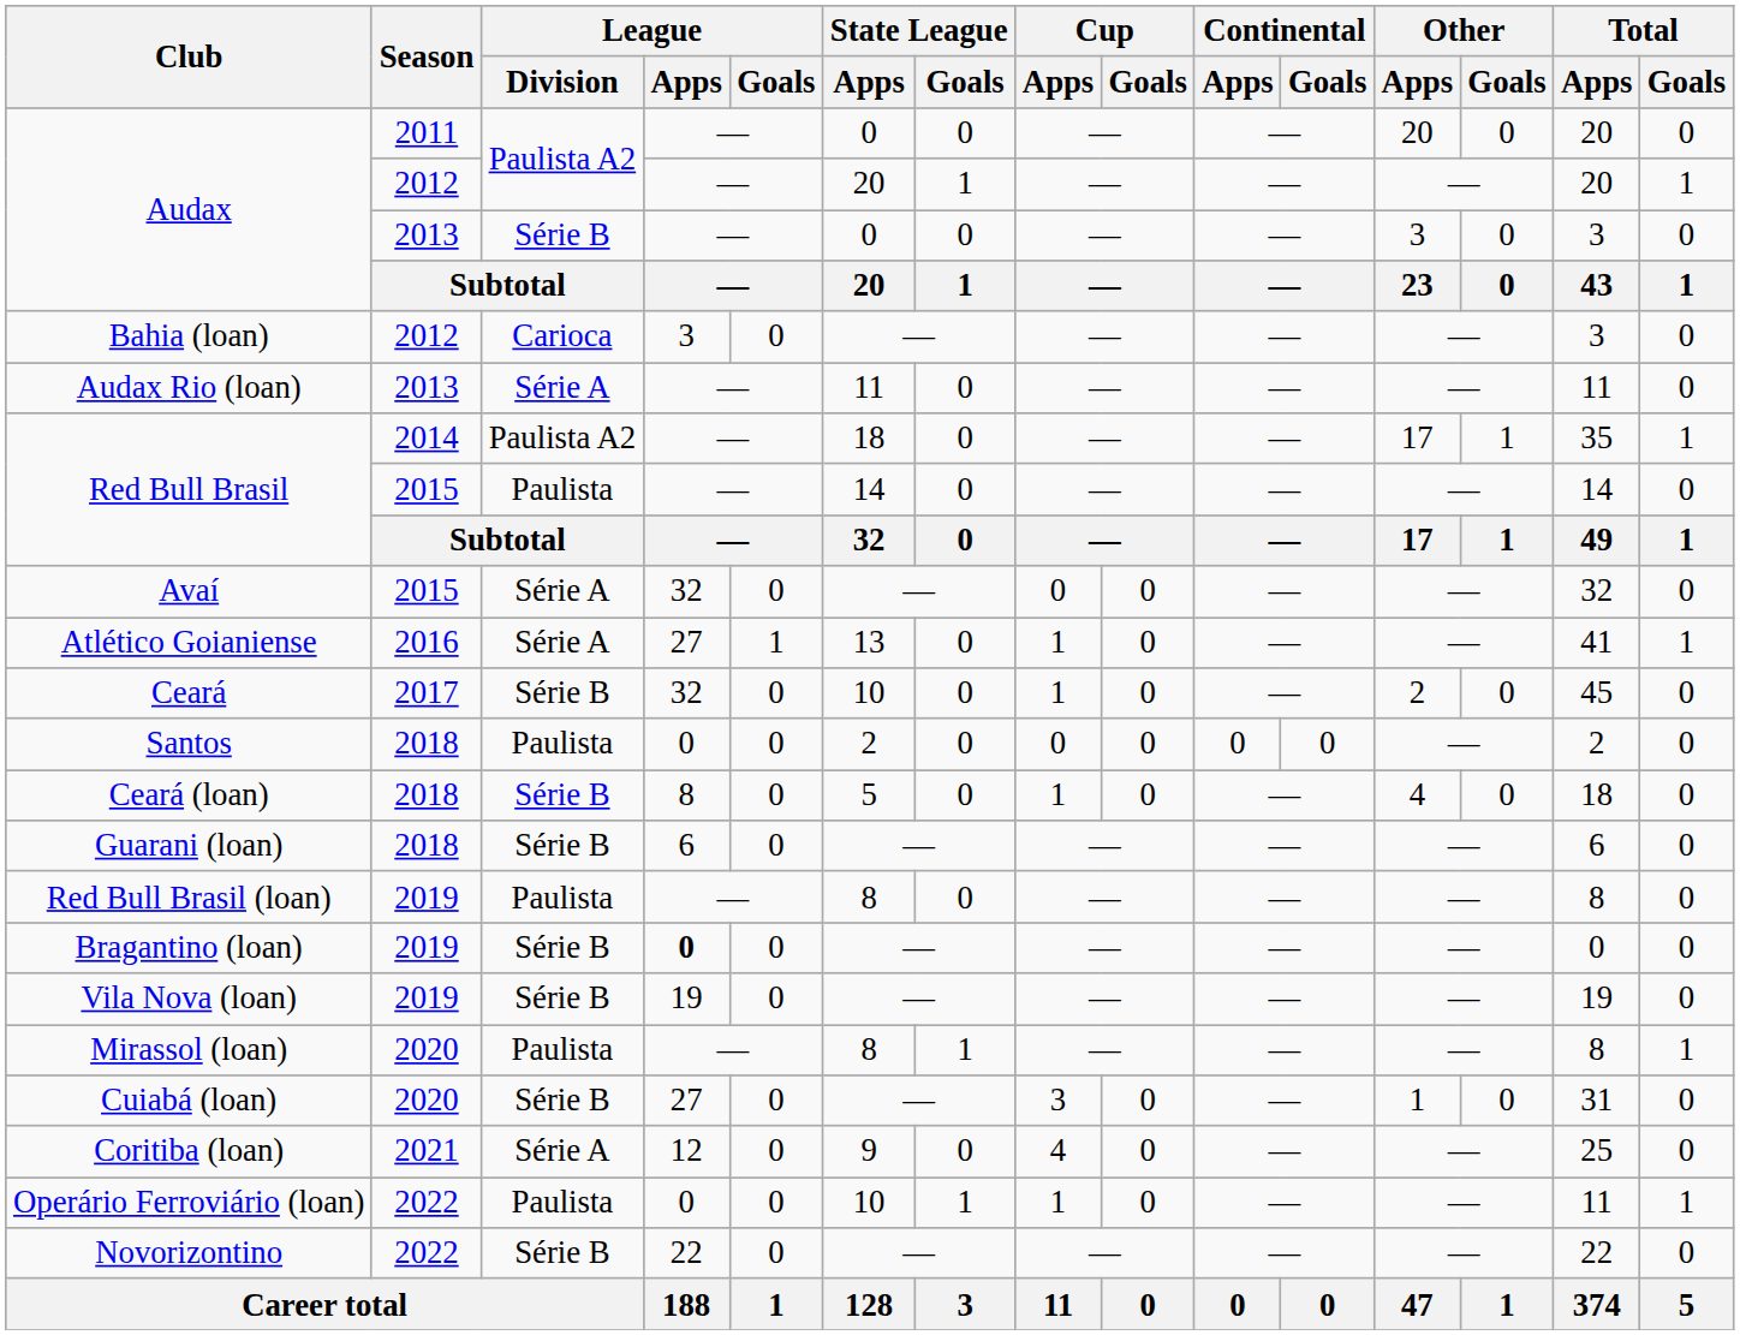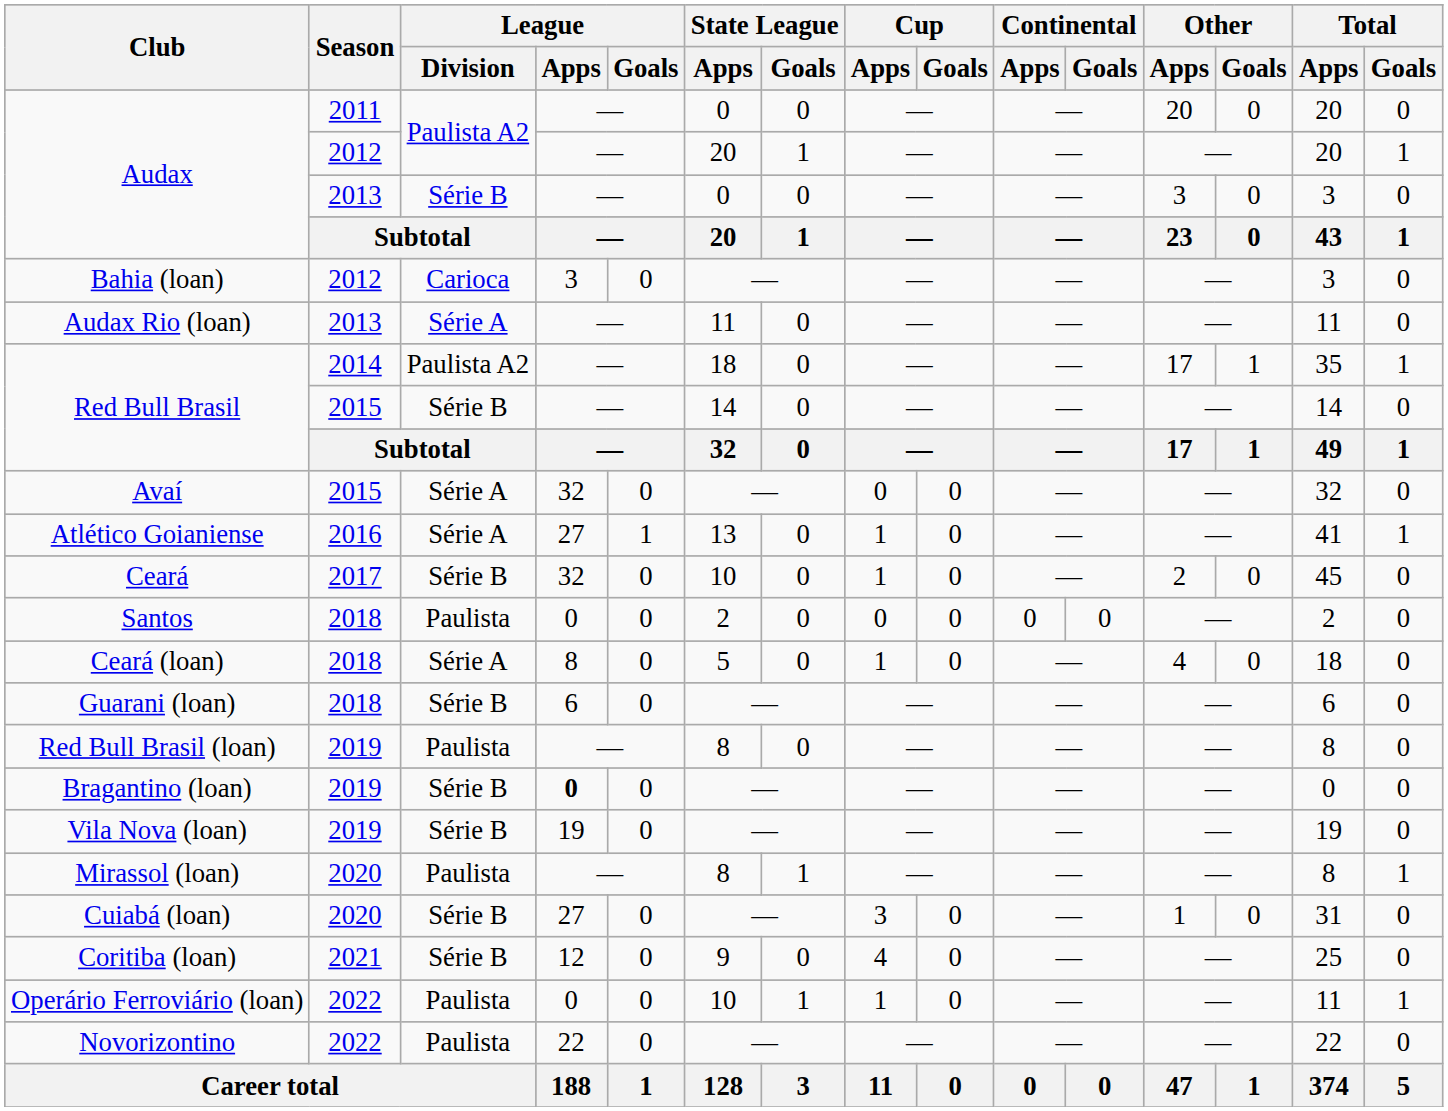 <table class="wikitable" style="text-align: center;">
 <tr>
 <th rowspan="2">Club</th>
 <th rowspan="2">Season</th>
 <th colspan="3">League</th>
 <th colspan="2">State League</th>
 <th colspan="2">Cup</th>
 <th colspan="2">Continental</th>
 <th colspan="2">Other</th>
 <th colspan="2">Total</th>
 </tr>
 <tr>
 <th>Division</th>
 <th>Apps</th>
 <th>Goals</th>
 <th>Apps</th>
 <th>Goals</th>
 <th>Apps</th>
 <th>Goals</th>
 <th>Apps</th>
 <th>Goals</th>
 <th>Apps</th>
 <th>Goals</th>
 <th>Apps</th>
 <th>Goals</th>
 </tr>
 <tr>
 <td rowspan="4" valign="center"><a href='#'>Audax</a></td>
 <td><a href='#'>2011</a></td>
 <td rowspan="2"><a href='#'>Paulista A2</a></td>
 <td colspan="2">—</td>
 <td>0</td>
 <td>0</td>
 <td colspan="2">—</td>
 <td colspan="2">—</td>
 <td>20</td>
 <td>0</td>
 <td>20</td>
 <td>0</td>
 </tr>
 <tr>
 <td><a href='#'>2012</a></td>
 <td colspan="2">—</td>
 <td>20</td>
 <td>1</td>
 <td colspan="2">—</td>
 <td colspan="2">—</td>
 <td colspan="2">—</td>
 <td>20</td>
 <td>1</td>
 </tr>
 <tr>
 <td><a href='#'>2013</a></td>
 <td><a href='#'>Série B</a></td>
 <td colspan="2">—</td>
 <td>0</td>
 <td>0</td>
 <td colspan="2">—</td>
 <td colspan="2">—</td>
 <td>3</td>
 <td>0</td>
 <td>3</td>
 <td>0</td>
 </tr>
 <tr>
 <th colspan="2">Subtotal</th>
 <th colspan="2">—</th>
 <th>20</th>
 <th>1</th>
 <th colspan="2">—</th>
 <th colspan="2">—</th>
 <th>23</th>
 <th>0</th>
 <th>43</th>
 <th>1</th>
 </tr>
 <tr>
 <td valign="center"><a href='#'>Bahia</a> (loan)</td>
 <td><a href='#'>2012</a></td>
 <td><a href='#'>Carioca</a></td>
 <td>3</td>
 <td>0</td>
 <td colspan="2">—</td>
 <td colspan="2">—</td>
 <td colspan="2">—</td>
 <td colspan="2">—</td>
 <td>3</td>
 <td>0</td>
 </tr>
 <tr>
 <td valign="center"><a href='#'>Audax Rio</a> (loan)</td>
 <td><a href='#'>2013</a></td>
 <td><a href='#'>Série A</a></td>
 <td colspan="2">—</td>
 <td>11</td>
 <td>0</td>
 <td colspan="2">—</td>
 <td colspan="2">—</td>
 <td colspan="2">—</td>
 <td>11</td>
 <td>0</td>
 </tr>
 <tr>
 <td rowspan=3 valign="center"><a href='#'>Red Bull Brasil</a></td>
 <td><a href='#'>2014</a></td>
 <td>Paulista A2</td>
 <td colspan="2">—</td>
 <td>18</td>
 <td>0</td>
 <td colspan="2">—</td>
 <td colspan="2">—</td>
 <td>17</td>
 <td>1</td>
 <td>35</td>
 <td>1</td>
 </tr>
 <tr>
 <td><a href='#'>2015</a></td>
-<td>Paulista</td>
+<td>Série B</td>
 <td colspan="2">—</td>
 <td>14</td>
 <td>0</td>
 <td colspan="2">—</td>
 <td colspan="2">—</td>
 <td colspan="2">—</td>
 <td>14</td>
 <td>0</td>
 </tr>
 <tr>
 <th colspan="2">Subtotal</th>
 <th colspan="2">—</th>
 <th>32</th>
 <th>0</th>
 <th colspan="2">—</th>
 <th colspan="2">—</th>
 <th>17</th>
 <th>1</th>
 <th>49</th>
 <th>1</th>
 </tr>
 <tr>
 <td valign="center"><a href='#'>Avaí</a></td>
 <td><a href='#'>2015</a></td>
 <td>Série A</td>
 <td>32</td>
 <td>0</td>
 <td colspan="2">—</td>
 <td>0</td>
 <td>0</td>
 <td colspan="2">—</td>
 <td colspan="2">—</td>
 <td>32</td>
 <td>0</td>
 </tr>
 <tr>
 <td valign="center"><a href='#'>Atlético Goianiense</a></td>
 <td><a href='#'>2016</a></td>
 <td>Série A</td>
 <td>27</td>
 <td>1</td>
 <td>13</td>
 <td>0</td>
 <td>1</td>
 <td>0</td>
 <td colspan="2">—</td>
 <td colspan="2">—</td>
 <td>41</td>
 <td>1</td>
 </tr>
 <tr>
 <td valign="center"><a href='#'>Ceará</a></td>
 <td><a href='#'>2017</a></td>
 <td>Série B</td>
 <td>32</td>
 <td>0</td>
 <td>10</td>
 <td>0</td>
 <td>1</td>
 <td>0</td>
 <td colspan="2">—</td>
 <td>2</td>
 <td>0</td>
 <td>45</td>
 <td>0</td>
 </tr>
 <tr>
 <td valign="center"><a href='#'>Santos</a></td>
 <td><a href='#'>2018</a></td>
 <td>Paulista</td>
 <td>0</td>
 <td>0</td>
 <td>2</td>
 <td>0</td>
 <td>0</td>
 <td>0</td>
 <td>0</td>
 <td>0</td>
 <td colspan="2">—</td>
 <td>2</td>
 <td>0</td>
 </tr>
 <tr>
 <td valign="center"><a href='#'>Ceará</a> (loan)</td>
 <td><a href='#'>2018</a></td>
-<td><a href='#'>Série B</a></td>
+<td>Série A</td>
 <td>8</td>
 <td>0</td>
 <td>5</td>
 <td>0</td>
 <td>1</td>
 <td>0</td>
 <td colspan="2">—</td>
 <td>4</td>
 <td>0</td>
 <td>18</td>
 <td>0</td>
 </tr>
 <tr>
 <td valign="center"><a href='#'>Guarani</a> (loan)</td>
 <td><a href='#'>2018</a></td>
 <td>Série B</td>
 <td>6</td>
 <td>0</td>
 <td colspan="2">—</td>
 <td colspan="2">—</td>
 <td colspan="2">—</td>
 <td colspan="2">—</td>
 <td>6</td>
 <td>0</td>
 </tr>
 <tr>
 <td valign="center"><a href='#'>Red Bull Brasil</a> (loan)</td>
 <td><a href='#'>2019</a></td>
 <td>Paulista</td>
 <td colspan="2">—</td>
 <td>8</td>
 <td>0</td>
 <td colspan="2">—</td>
 <td colspan="2">—</td>
 <td colspan="2">—</td>
 <td>8</td>
 <td>0</td>
 </tr>
 <tr>
 <td valign="center"><a href='#'>Bragantino</a> (loan)</td>
 <td><a href='#'>2019</a></td>
 <td>Série B</td>
 <td><strong>0</strong></td>
 <td>0</td>
 <td colspan="2">—</td>
 <td colspan="2">—</td>
 <td colspan="2">—</td>
 <td colspan="2">—</td>
 <td>0</td>
 <td>0</td>
 </tr>
 <tr>
 <td valign="center"><a href='#'>Vila Nova</a> (loan)</td>
 <td><a href='#'>2019</a></td>
 <td>Série B</td>
 <td>19</td>
 <td>0</td>
 <td colspan="2">—</td>
 <td colspan="2">—</td>
 <td colspan="2">—</td>
 <td colspan="2">—</td>
 <td>19</td>
 <td>0</td>
 </tr>
 <tr>
 <td valign="center"><a href='#'>Mirassol</a> (loan)</td>
 <td><a href='#'>2020</a></td>
 <td>Paulista</td>
 <td colspan="2">—</td>
 <td>8</td>
 <td>1</td>
 <td colspan="2">—</td>
 <td colspan="2">—</td>
 <td colspan="2">—</td>
 <td>8</td>
 <td>1</td>
 </tr>
 <tr>
 <td valign="center"><a href='#'>Cuiabá</a> (loan)</td>
 <td><a href='#'>2020</a></td>
 <td>Série B</td>
 <td>27</td>
 <td>0</td>
 <td colspan="2">—</td>
 <td>3</td>
 <td>0</td>
 <td colspan="2">—</td>
 <td>1</td>
 <td>0</td>
 <td>31</td>
 <td>0</td>
 </tr>
 <tr>
 <td valign="center"><a href='#'>Coritiba</a> (loan)</td>
 <td><a href='#'>2021</a></td>
-<td>Série A</td>
+<td>Série B</td>
 <td>12</td>
 <td>0</td>
 <td>9</td>
 <td>0</td>
 <td>4</td>
 <td>0</td>
 <td colspan="2">—</td>
 <td colspan="2">—</td>
 <td>25</td>
 <td>0</td>
 </tr>
 <tr>
 <td valign="center"><a href='#'>Operário Ferroviário</a> (loan)</td>
 <td><a href='#'>2022</a></td>
 <td>Paulista</td>
 <td>0</td>
 <td>0</td>
 <td>10</td>
 <td>1</td>
 <td>1</td>
 <td>0</td>
 <td colspan="2">—</td>
 <td colspan="2">—</td>
 <td>11</td>
 <td>1</td>
 </tr>
 <tr>
 <td valign="center"><a href='#'>Novorizontino</a></td>
 <td><a href='#'>2022</a></td>
-<td>Série B</td>
+<td>Paulista</td>
 <td>22</td>
 <td>0</td>
 <td colspan="2">—</td>
 <td colspan="2">—</td>
 <td colspan="2">—</td>
 <td colspan="2">—</td>
 <td>22</td>
 <td>0</td>
 </tr>
 <tr>
 <th colspan="3"><strong>Career total</strong></th>
 <th>188</th>
 <th>1</th>
 <th>128</th>
 <th>3</th>
 <th>11</th>
 <th>0</th>
 <th>0</th>
 <th>0</th>
 <th>47</th>
 <th>1</th>
 <th>374</th>
 <th>5</th>
 </tr>
 </table>
